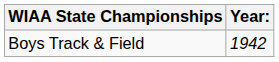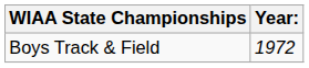 <table class="wikitable">
 <tr>
 <th>WIAA State Championships</th>
 <th>Year:</th>
 </tr>
 <tr>
 <td>Boys Track & Field</td>
-<td><em>1942</em></td>
+<td><em>1972</em></td>
 </tr>
 <tr>
 </tr>
 </table>
